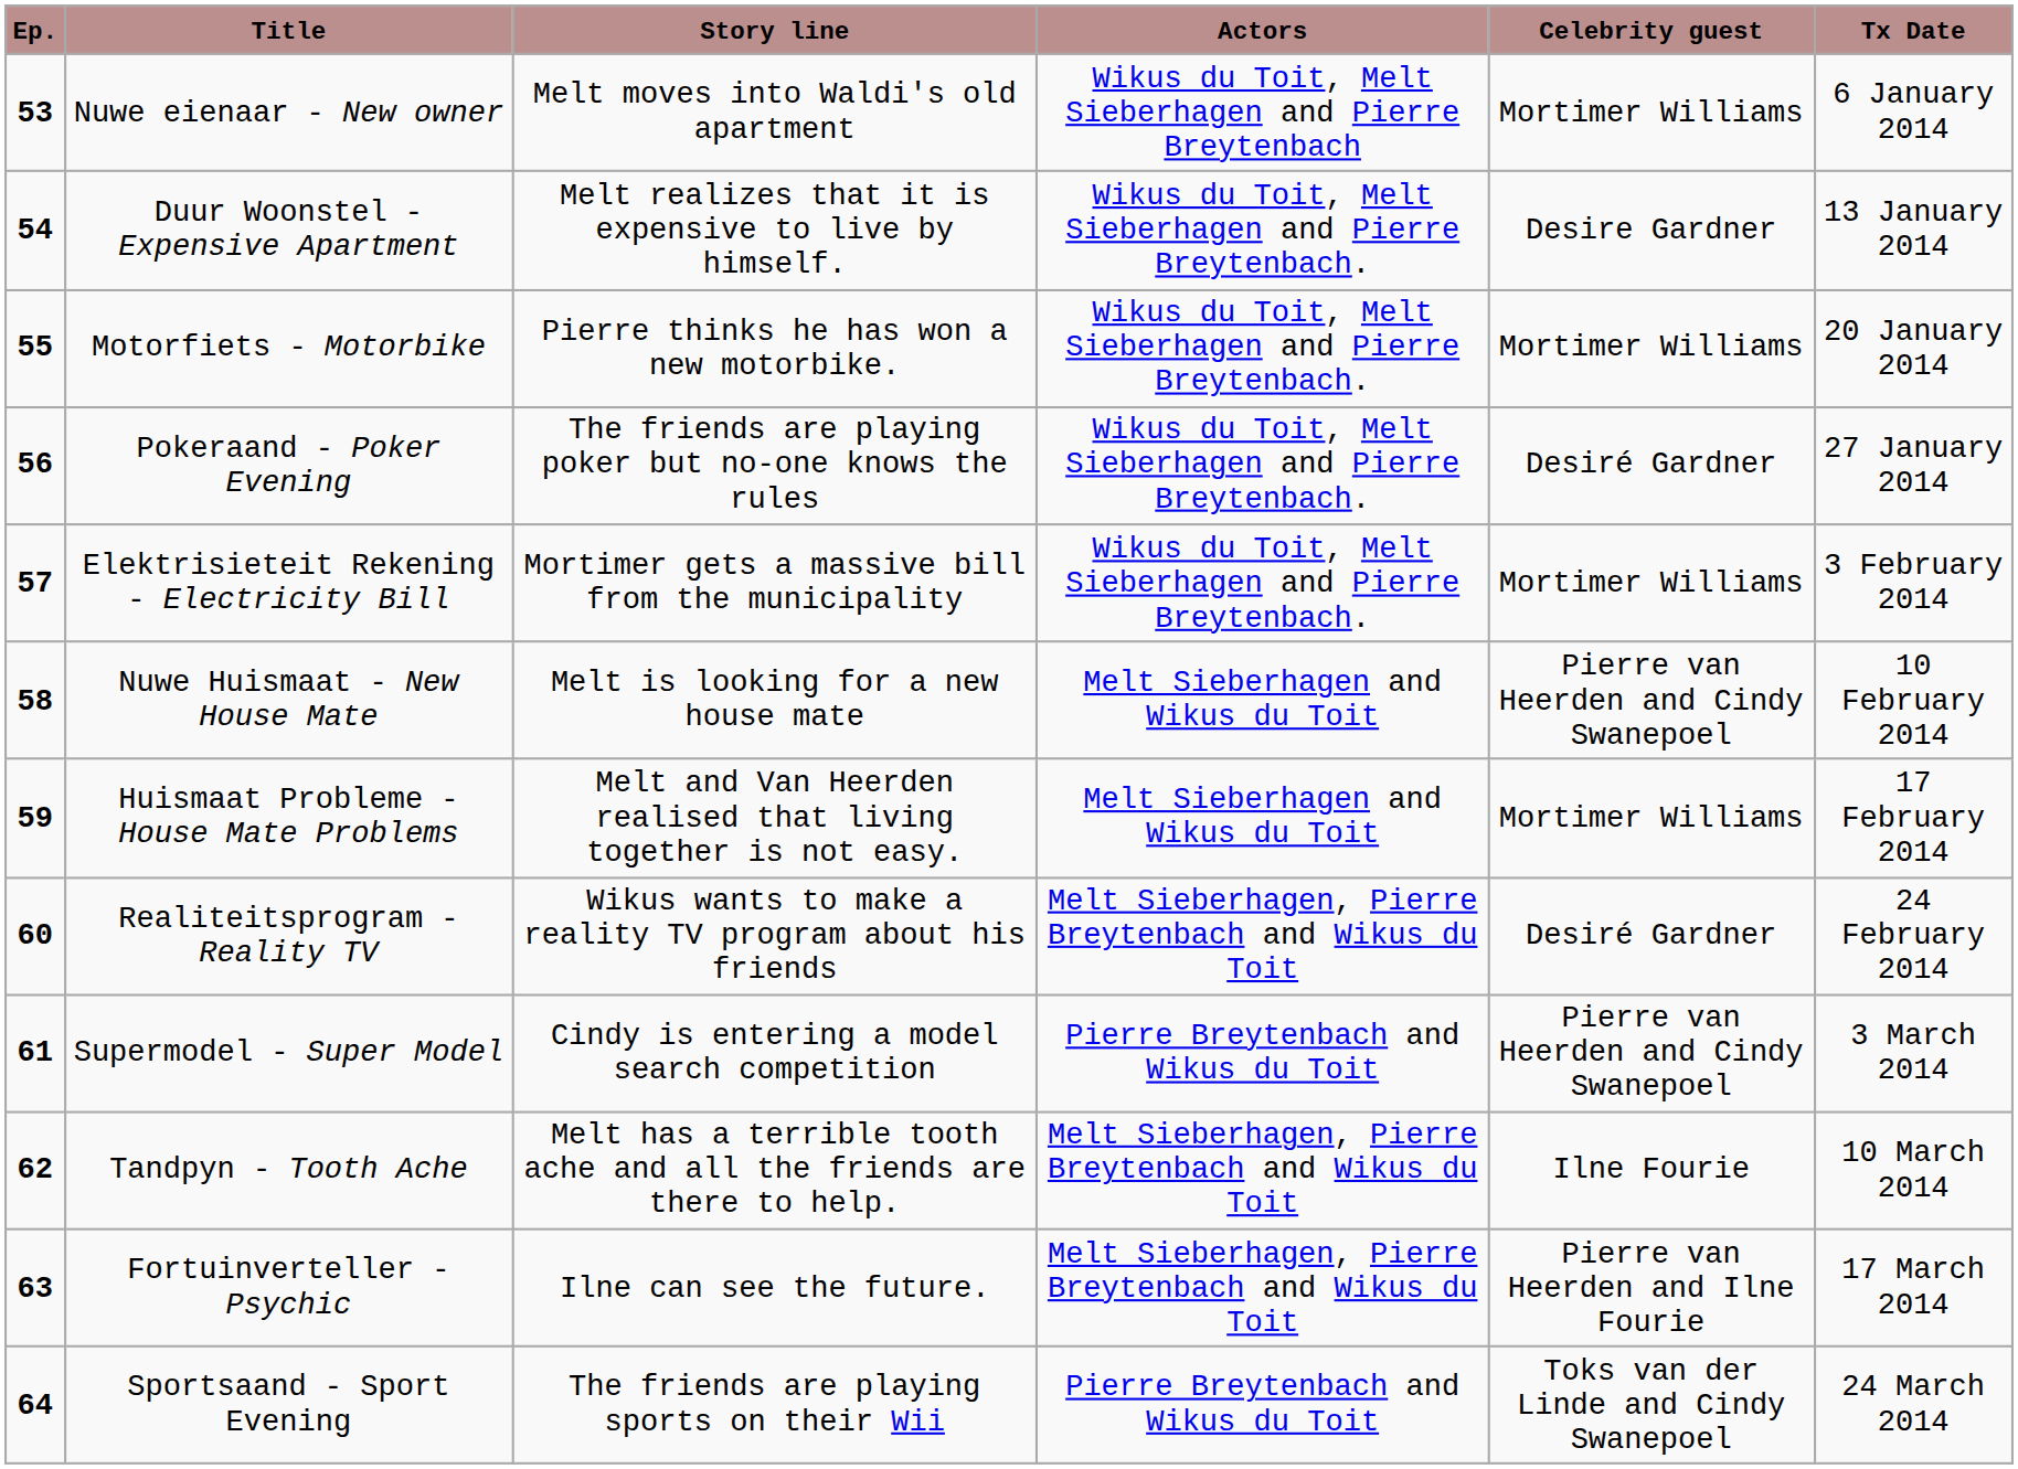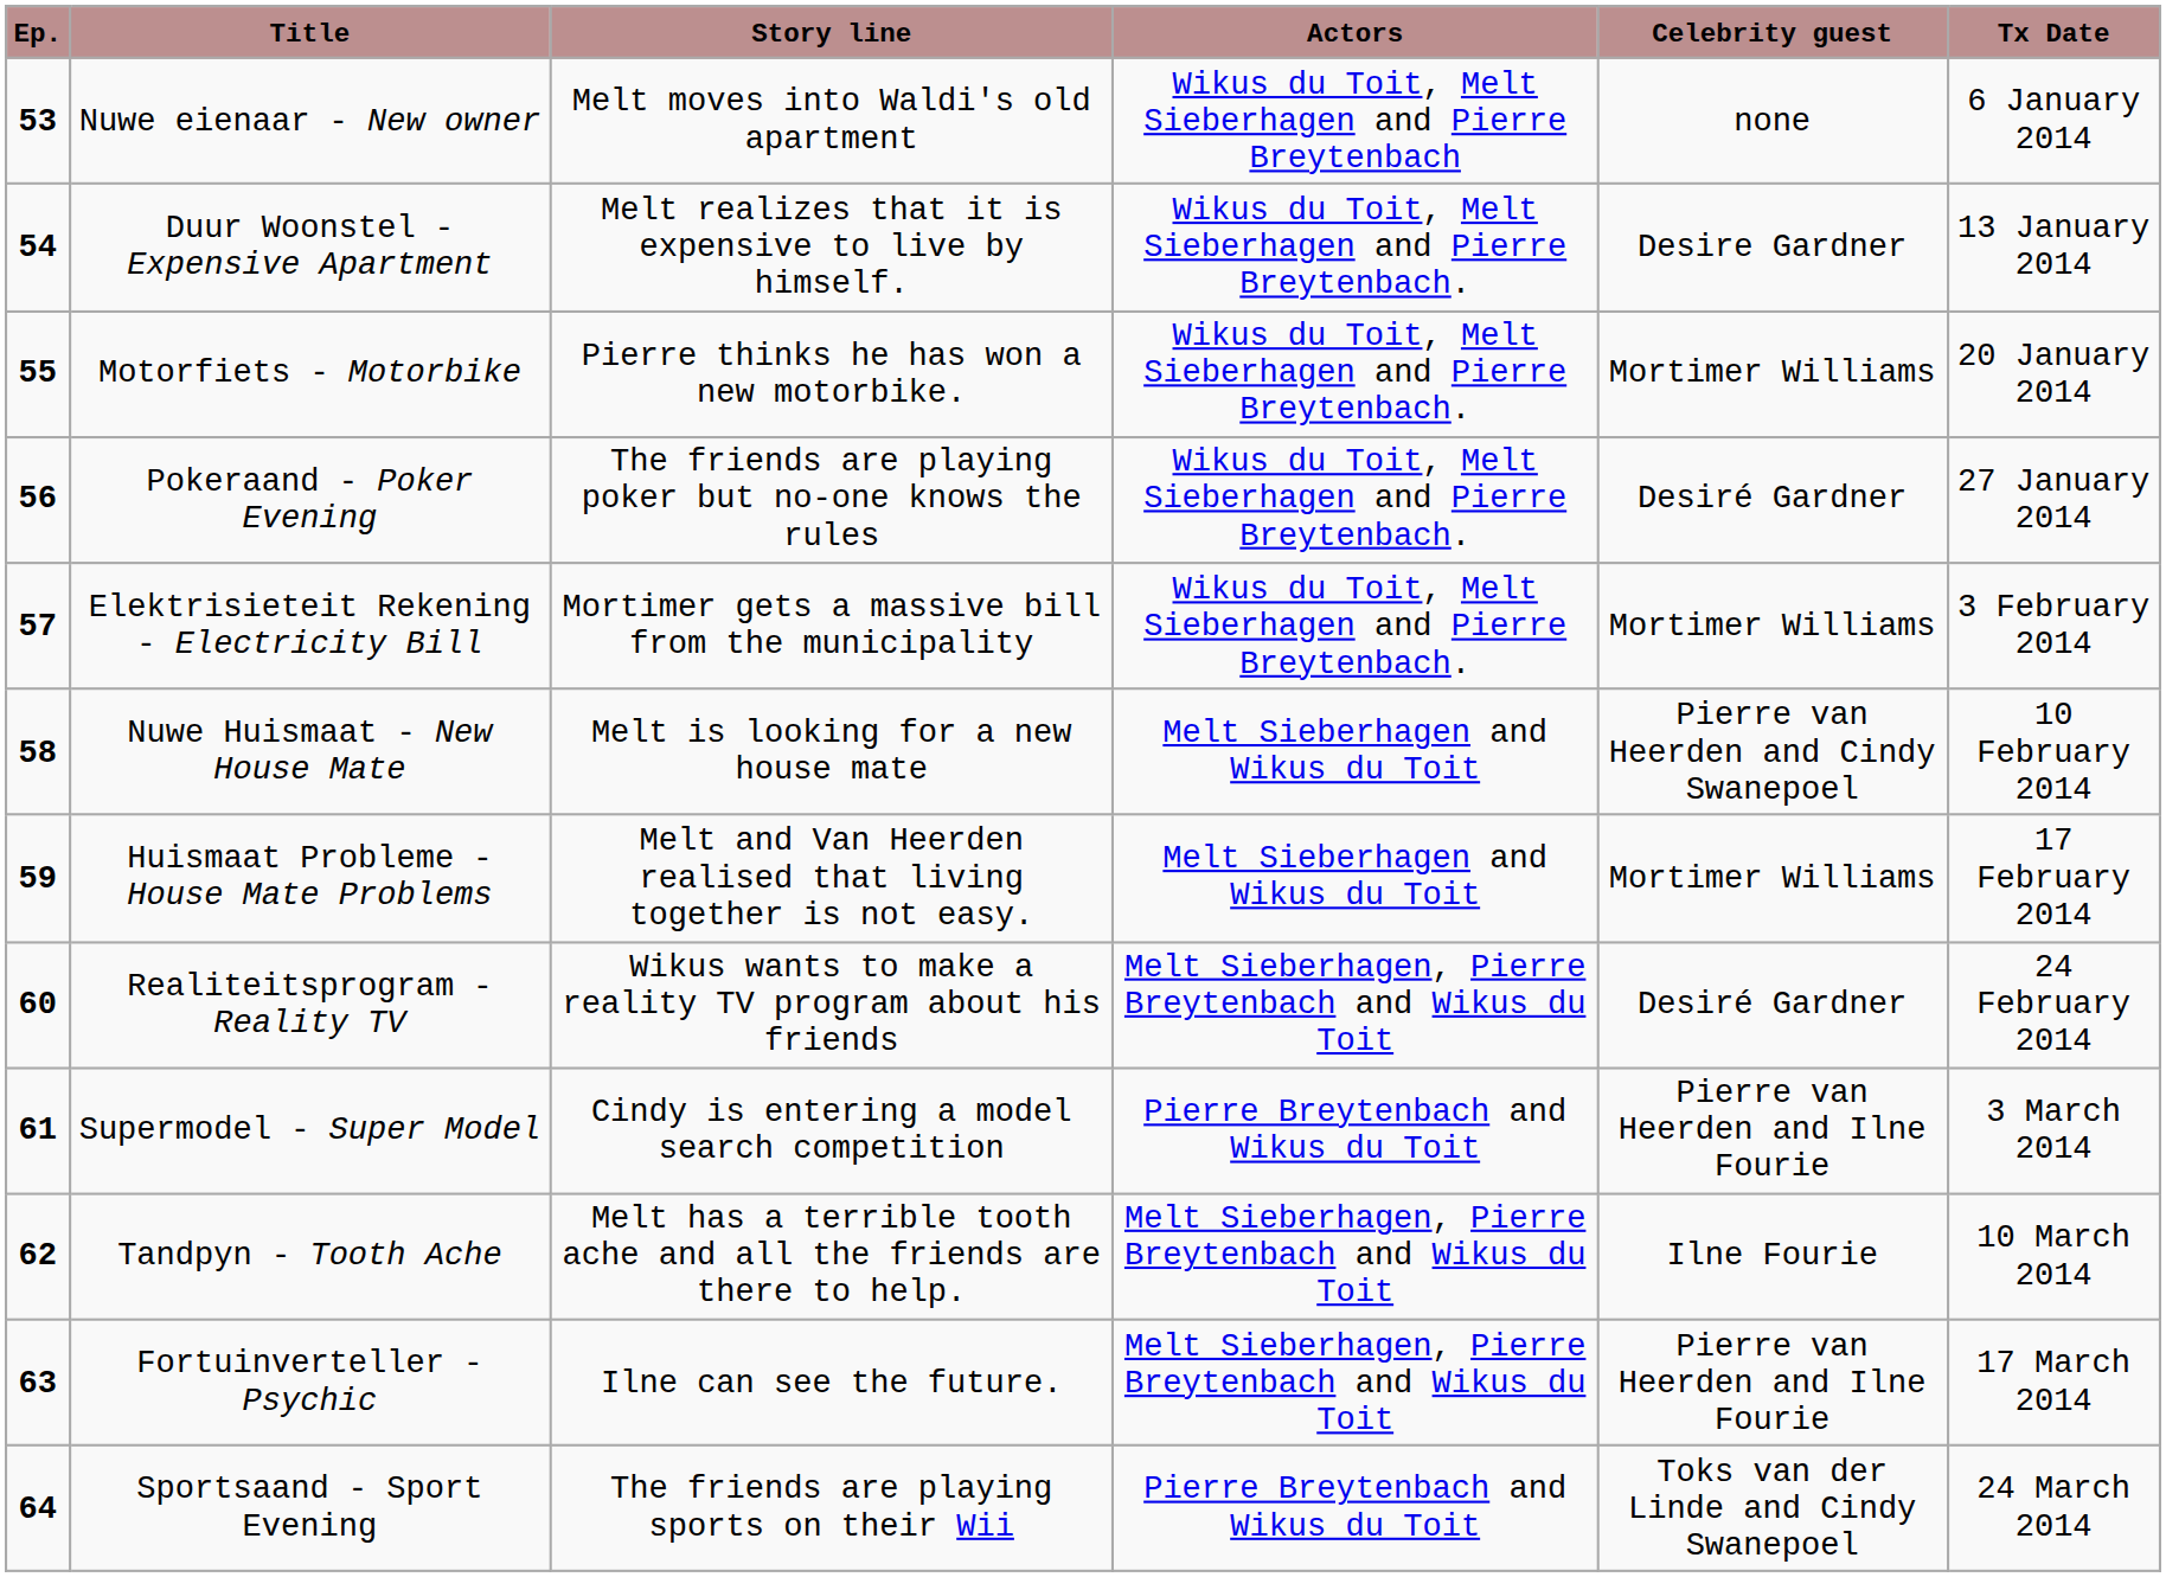 <table class="wikitable" style="width:99%">
 <tr>
 <th style="background: #BC8F8F;"><small>Ep.</small></th>
 <th style="background: #BC8F8F;"><small>Title</small></th>
 <th style="background: #BC8F8F;"><small>Story line</small></th>
 <th style="background: #BC8F8F;"><small>Actors</small></th>
 <th style="background: #BC8F8F;"><small>Celebrity guest</small></th>
 <th style="background: #BC8F8F;"><small>Tx Date</small></th>
 </tr>
 <tr>
 <td style="text-align:center"><strong>53</strong></td>
 <td style="text-align:center">Nuwe eienaar - <em>New owner</em></td>
 <td style="text-align:center">Melt moves into Waldi's old apartment</td>
 <td style="text-align:center"><a href='#'>Wikus du Toit</a>, <a href='#'>Melt Sieberhagen</a> and <a href='#'>Pierre Breytenbach</a></td>
-<td style="text-align:center">Mortimer Williams</td>
+<td style="text-align:center">none</td>
 <td style="text-align:center">6 January 2014</td>
 </tr>
 <tr>
 <td style="text-align:center"><strong>54</strong></td>
 <td style="text-align:center">Duur Woonstel - <em>Expensive Apartment</em></td>
 <td style="text-align:center">Melt realizes that it is expensive to live by himself.</td>
 <td style="text-align:center"><a href='#'>Wikus du Toit</a>, <a href='#'>Melt Sieberhagen</a> and <a href='#'>Pierre Breytenbach</a>.</td>
 <td style="text-align:center">Desire Gardner</td>
 <td style="text-align:center">13 January 2014</td>
 </tr>
 <tr>
 <td style="text-align:center"><strong>55</strong></td>
 <td style="text-align:center">Motorfiets - <em>Motorbike</em></td>
 <td style="text-align:center">Pierre thinks he has won a new motorbike.</td>
 <td style="text-align:center"><a href='#'>Wikus du Toit</a>, <a href='#'>Melt Sieberhagen</a> and <a href='#'>Pierre Breytenbach</a>.</td>
 <td style="text-align:center">Mortimer Williams</td>
 <td style="text-align:center">20 January 2014</td>
 </tr>
 <tr>
 <td style="text-align:center"><strong>56</strong></td>
 <td style="text-align:center">Pokeraand - <em>Poker Evening</em></td>
 <td style="text-align:center">The friends are playing poker but no-one knows the rules</td>
 <td style="text-align:center"><a href='#'>Wikus du Toit</a>, <a href='#'>Melt Sieberhagen</a> and <a href='#'>Pierre Breytenbach</a>.</td>
 <td style="text-align:center">Desiré Gardner</td>
 <td style="text-align:center">27 January 2014</td>
 </tr>
 <tr>
 <td style="text-align:center"><strong>57</strong></td>
 <td style="text-align:center">Elektrisieteit Rekening - <em>Electricity Bill</em></td>
 <td style="text-align:center">Mortimer gets a massive bill from the municipality</td>
 <td style="text-align:center"><a href='#'>Wikus du Toit</a>, <a href='#'>Melt Sieberhagen</a> and <a href='#'>Pierre Breytenbach</a>.</td>
 <td style="text-align:center">Mortimer Williams</td>
 <td style="text-align:center">3 February 2014</td>
 </tr>
 <tr>
 <td style="text-align:center"><strong>58</strong></td>
 <td style="text-align:center">Nuwe Huismaat - <em>New House Mate</em></td>
 <td style="text-align:center">Melt is looking for a new house mate</td>
 <td style="text-align:center"><a href='#'>Melt Sieberhagen</a> and <a href='#'>Wikus du Toit</a></td>
 <td style="text-align:center">Pierre van Heerden and Cindy Swanepoel</td>
 <td style="text-align:center">10 February 2014</td>
 </tr>
 <tr>
 <td style="text-align:center"><strong>59</strong></td>
 <td style="text-align:center">Huismaat Probleme - <em>House Mate Problems</em></td>
 <td style="text-align:center">Melt and Van Heerden realised that living together is not easy.</td>
 <td style="text-align:center"><a href='#'>Melt Sieberhagen</a> and <a href='#'>Wikus du Toit</a></td>
 <td style="text-align:center">Mortimer Williams</td>
 <td style="text-align:center">17 February 2014</td>
 </tr>
 <tr>
 <td style="text-align:center"><strong>60</strong></td>
 <td style="text-align:center">Realiteitsprogram - <em>Reality TV</em></td>
 <td style="text-align:center">Wikus wants to make a reality TV program about his friends</td>
 <td style="text-align:center"><a href='#'>Melt Sieberhagen</a>, <a href='#'>Pierre Breytenbach</a> and <a href='#'>Wikus du Toit</a></td>
 <td style="text-align:center">Desiré Gardner</td>
 <td style="text-align:center">24 February 2014</td>
 </tr>
 <tr>
 <td style="text-align:center"><strong>61</strong></td>
 <td style="text-align:center">Supermodel - <em>Super Model</em></td>
 <td style="text-align:center">Cindy is entering a model search competition</td>
 <td style="text-align:center"><a href='#'>Pierre Breytenbach</a> and <a href='#'>Wikus du Toit</a></td>
-<td style="text-align:center">Pierre van Heerden and Cindy Swanepoel</td>
+<td style="text-align:center">Pierre van Heerden and Ilne Fourie</td>
 <td style="text-align:center">3 March 2014</td>
 </tr>
 <tr>
 <td style="text-align:center"><strong>62</strong></td>
 <td style="text-align:center">Tandpyn - <em>Tooth Ache</em></td>
 <td style="text-align:center">Melt has a terrible tooth ache and all the friends are there to help.</td>
 <td style="text-align:center"><a href='#'>Melt Sieberhagen</a>, <a href='#'>Pierre Breytenbach</a> and <a href='#'>Wikus du Toit</a></td>
 <td style="text-align:center">Ilne Fourie</td>
 <td style="text-align:center">10 March 2014</td>
 </tr>
 <tr>
 <td style="text-align:center"><strong>63</strong></td>
 <td style="text-align:center">Fortuinverteller - <em>Psychic</em></td>
 <td style="text-align:center">Ilne can see the future.</td>
 <td style="text-align:center"><a href='#'>Melt Sieberhagen</a>, <a href='#'>Pierre Breytenbach</a> and <a href='#'>Wikus du Toit</a></td>
 <td style="text-align:center">Pierre van Heerden and Ilne Fourie</td>
 <td style="text-align:center">17 March 2014</td>
 </tr>
 <tr>
 <td style="text-align:center"><strong>64</strong></td>
 <td style="text-align:center">Sportsaand - Sport Evening</td>
 <td style="text-align:center">The friends are playing sports on their <a href='#'>Wii</a></td>
 <td style="text-align:center"><a href='#'>Pierre Breytenbach</a> and <a href='#'>Wikus du Toit</a></td>
 <td style="text-align:center">Toks van der Linde and Cindy Swanepoel</td>
 <td style="text-align:center">24 March 2014</td>
 </tr>
 </table>
